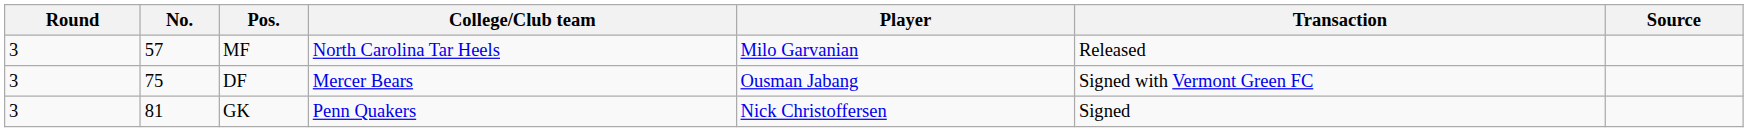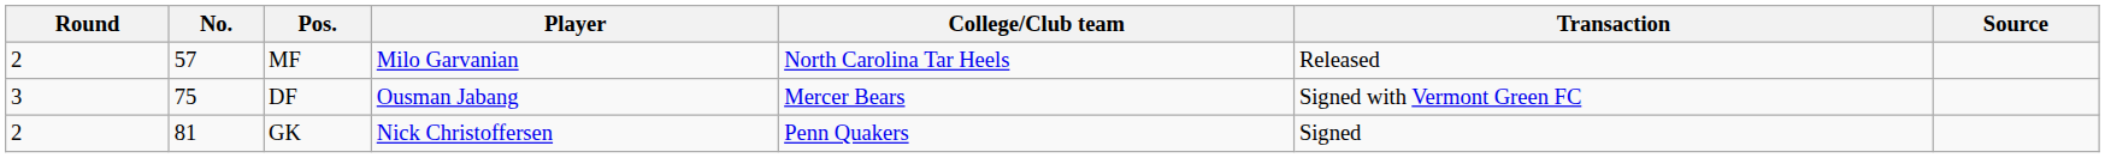 <table class="wikitable sortable" style="width:90%; text-align:center; font-size:95%; text-align:left;">
 <tr>
 <th>Round</th>
 <th>No.</th>
 <th>Pos.</th>
+<th>Player</th>
 <th>College/Club team</th>
-<th>Player</th>
 <th>Transaction</th>
 <th>Source</th>
 </tr>
 <tr>
-<td>3</td>
+<td>2</td>
 <td>57</td>
 <td>MF</td>
+<td> <a href='#'>Milo Garvanian</a></td>
 <td> <a href='#'>North Carolina Tar Heels</a></td>
-<td> <a href='#'>Milo Garvanian</a></td>
 <td>Released</td>
 <td></td>
 </tr>
 <tr>
 <td>3</td>
 <td>75</td>
 <td>DF</td>
+<td> <a href='#'>Ousman Jabang</a></td>
 <td> <a href='#'>Mercer Bears</a></td>
-<td> <a href='#'>Ousman Jabang</a></td>
 <td>Signed with <a href='#'>Vermont Green FC</a></td>
 <td></td>
 </tr>
 <tr>
-<td>3</td>
+<td>2</td>
 <td>81</td>
 <td>GK</td>
+<td> <a href='#'>Nick Christoffersen</a></td>
 <td> <a href='#'>Penn Quakers</a></td>
-<td> <a href='#'>Nick Christoffersen</a></td>
 <td>Signed</td>
 <td></td>
 </tr>
 </table>
